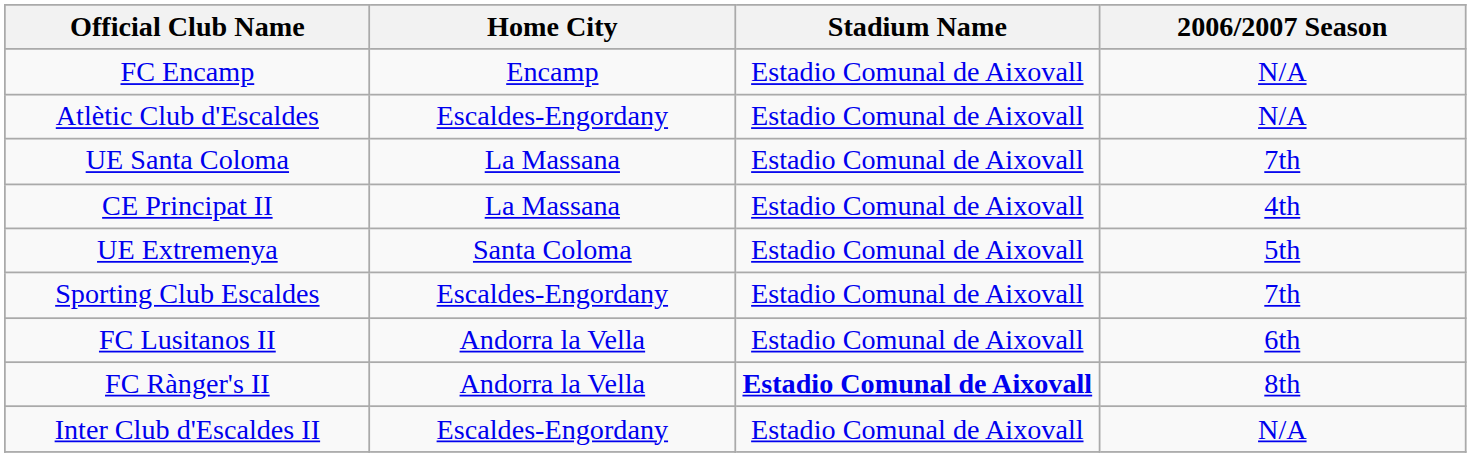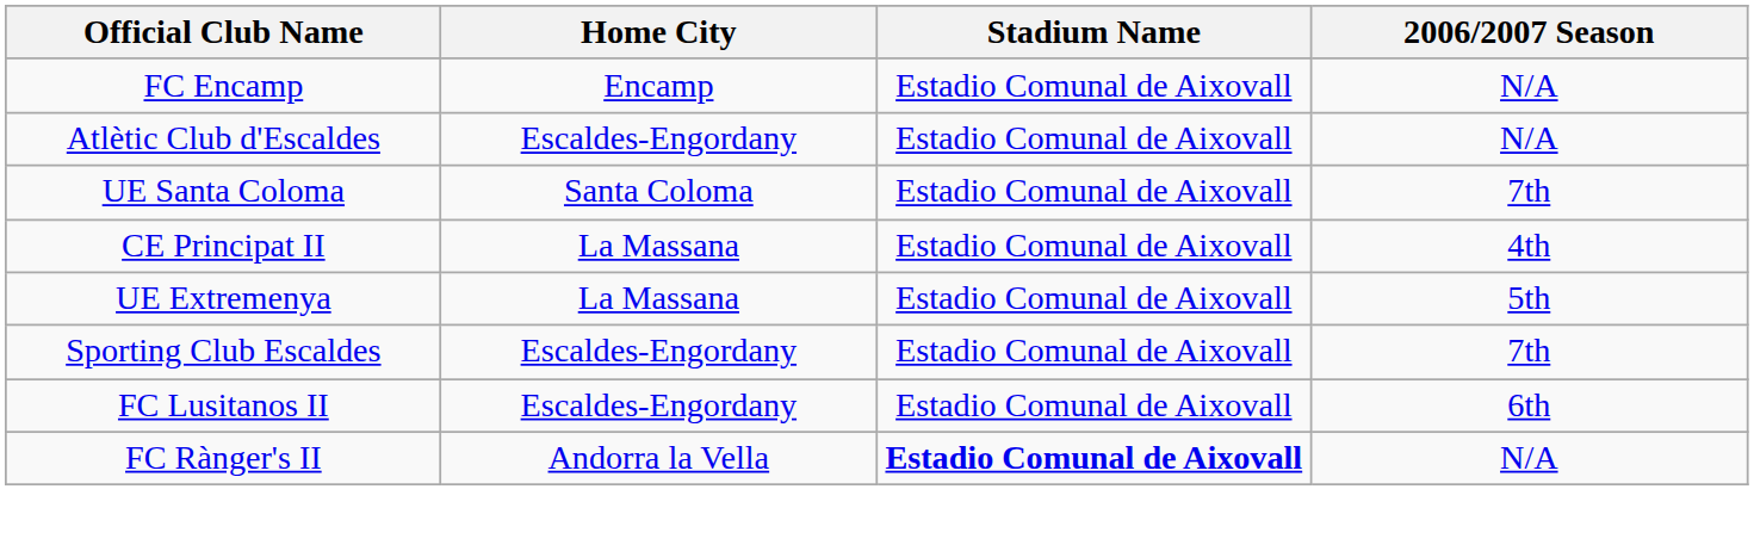 <table class="wikitable" style="text-align: center;">
 <tr>
 <th width=200>Official Club Name</th>
 <th width=200>Home City</th>
 <th width=200>Stadium Name</th>
 <th width=200>2006/2007 Season</th>
 </tr>
 <tr>
 <td><a href='#'>FC Encamp</a></td>
 <td><a href='#'>Encamp</a></td>
 <td><a href='#'>Estadio Comunal de Aixovall</a></td>
 <td><a href='#'>N/A</a></td>
 </tr>
 <tr>
 <td><a href='#'>Atlètic Club d'Escaldes</a></td>
 <td><a href='#'>Escaldes-Engordany</a></td>
 <td><a href='#'>Estadio Comunal de Aixovall</a></td>
 <td><a href='#'>N/A</a></td>
 </tr>
 <tr>
 <td><a href='#'>UE Santa Coloma</a></td>
-<td><a href='#'>La Massana</a></td>
+<td><a href='#'>Santa Coloma</a></td>
 <td><a href='#'>Estadio Comunal de Aixovall</a></td>
 <td><a href='#'>7th</a></td>
 </tr>
 <tr>
 <td><a href='#'>CE Principat II</a></td>
 <td><a href='#'>La Massana</a></td>
 <td><a href='#'>Estadio Comunal de Aixovall</a></td>
 <td><a href='#'>4th</a></td>
 </tr>
 <tr>
 <td><a href='#'>UE Extremenya</a></td>
-<td><a href='#'>Santa Coloma</a></td>
+<td><a href='#'>La Massana</a></td>
 <td><a href='#'>Estadio Comunal de Aixovall</a></td>
 <td><a href='#'>5th</a></td>
 </tr>
 <tr>
 <td><a href='#'>Sporting Club Escaldes</a></td>
 <td><a href='#'>Escaldes-Engordany</a></td>
 <td><a href='#'>Estadio Comunal de Aixovall</a></td>
 <td><a href='#'>7th</a></td>
 </tr>
 <tr>
 <td><a href='#'>FC Lusitanos II</a></td>
-<td><a href='#'>Andorra la Vella</a></td>
+<td><a href='#'>Escaldes-Engordany</a></td>
 <td><a href='#'>Estadio Comunal de Aixovall</a></td>
 <td><a href='#'>6th</a></td>
 </tr>
 <tr>
 <td><a href='#'>FC Rànger's II</a></td>
 <td><a href='#'>Andorra la Vella</a></td>
 <td><strong><a href='#'>Estadio Comunal de Aixovall</a></strong></td>
-<td><a href='#'>8th</a></td>
-</tr>
-<tr>
-<td><a href='#'>Inter Club d'Escaldes II</a></td>
-<td><a href='#'>Escaldes-Engordany</a></td>
-<td><a href='#'>Estadio Comunal de Aixovall</a></td>
 <td><a href='#'>N/A</a></td>
 </tr>
 </table>
